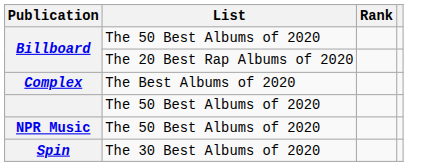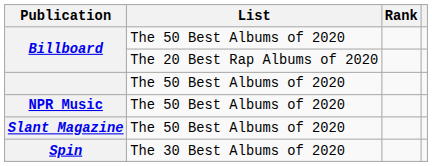 <table class="wikitable sortable plainrowheaders" style="border:none; margin:0;">
 <tr>
 <th scope="col">Publication</th>
 <th scope="col" class="unsortable">List</th>
 <th scope="col" data-sort-type="number">Rank</th>
 <th scope="col" class="unsortable"></th>
 </tr>
 <tr>
 <th scope="row" rowspan="2"><em><a href='#'>Billboard</a></em></th>
 <td>The 50 Best Albums of 2020</td>
 <td></td>
 <td></td>
 </tr>
 <tr>
 <td>The 20 Best Rap Albums of 2020</td>
 <td></td>
 <td></td>
 </tr>
 <tr>
-<th scope="row"><em><a href='#'>Complex</a></em></th>
-<td>The Best Albums of 2020</td>
-<td></td>
-<td></td>
-</tr>
-<tr>
 <th scope="row"></th>
 <td>The 50 Best Albums of 2020</td>
 <td></td>
 <td></td>
 </tr>
 <tr>
 <th scope="row"><a href='#'>NPR Music</a></th>
 <td>The 50 Best Albums of 2020</td>
 <td></td>
 <td></td>
 </tr>
 <tr>
+<th scope="row"><em><a href='#'>Slant Magazine</a></em></th>
+<td>The 50 Best Albums of 2020</td>
+<td></td>
+<td></td>
+</tr>
+<tr>
 <th scope="row"><em><a href='#'>Spin</a></em></th>
 <td>The 30 Best Albums of 2020</td>
 <td></td>
 <td></td>
 </tr>
 </table>
